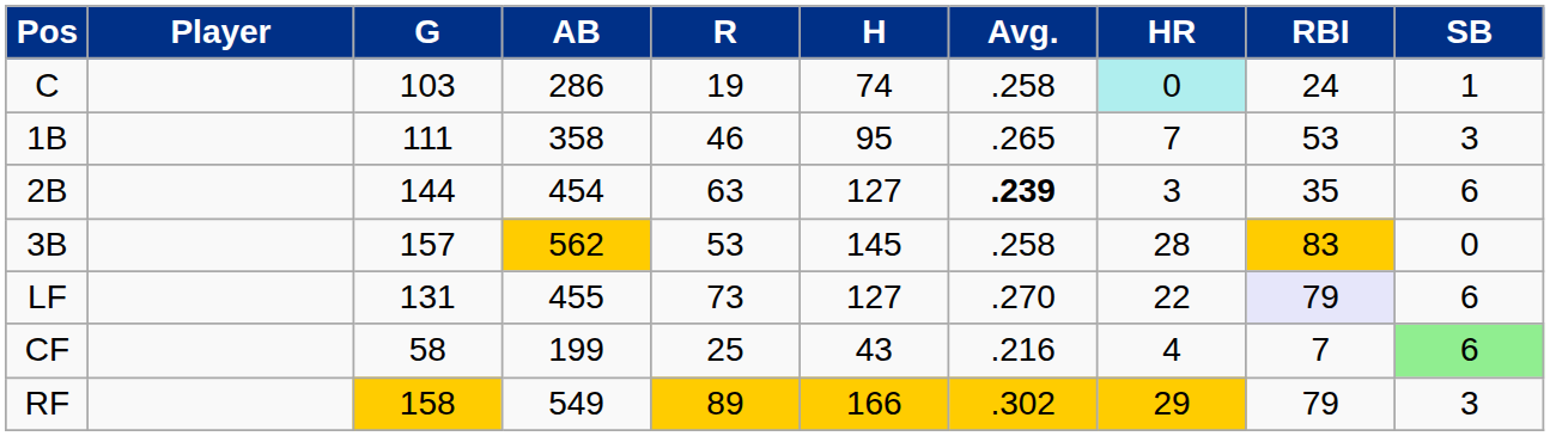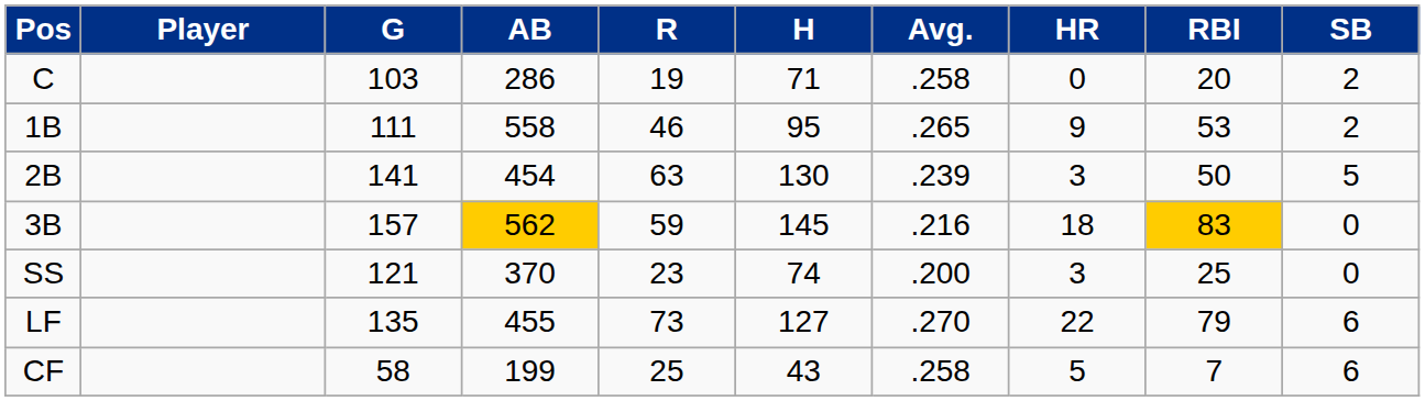 <table class="wikitable sortable">
 <tr>
 <th style="background:#003087;color:#FFFFFF;" width="5%">Pos</th>
 <th style="background:#003087;color:#FFFFFF;" width="16%">Player</th>
 <th style="background:#003087;color:#FFFFFF;" width="9%">G</th>
 <th style="background:#003087;color:#FFFFFF;" width="9%">AB</th>
 <th style="background:#003087;color:#FFFFFF;" width="9%">R</th>
 <th style="background:#003087;color:#FFFFFF;" width="9%">H</th>
 <th style="background:#003087;color:#FFFFFF;" width="9%">Avg.</th>
 <th style="background:#003087;color:#FFFFFF;" width="9%">HR</th>
 <th style="background:#003087;color:#FFFFFF;" width="9%">RBI</th>
 <th style="background:#003087;color:#FFFFFF;" width="9%">SB</th>
 </tr>
 <tr align="center">
 <td>C</td>
 <td></td>
 <td>103</td>
 <td>286</td>
 <td>19</td>
-<td>74</td>
+<td>71</td>
 <td>.258</td>
-<td style="background: paleturquoise;">0</td>
-<td>24</td>
-<td>1</td>
+<td>0</td>
+<td>20</td>
+<td>2</td>
 </tr>
 <tr align="center">
 <td>1B</td>
 <td></td>
 <td>111</td>
-<td>358</td>
+<td>558</td>
 <td>46</td>
 <td>95</td>
 <td>.265</td>
-<td>7</td>
+<td>9</td>
 <td>53</td>
-<td>3</td>
+<td>2</td>
 </tr>
 <tr align="center">
 <td>2B</td>
 <td></td>
-<td>144</td>
+<td>141</td>
 <td>454</td>
 <td>63</td>
-<td>127</td>
-<td><strong>.239</strong></td>
+<td>130</td>
+<td>.239</td>
 <td>3</td>
-<td>35</td>
-<td>6</td>
+<td>50</td>
+<td>5</td>
 </tr>
 <tr align="center">
 <td>3B</td>
 <td></td>
 <td>157</td>
 <td bgcolor="#FFCC00">562</td>
-<td>53</td>
+<td>59</td>
 <td>145</td>
-<td>.258</td>
-<td>28</td>
+<td>.216</td>
+<td>18</td>
 <td bgcolor="#FFCC00">83</td>
+<td>0</td>
+</tr>
+<tr align="center">
+<td>SS</td>
+<td></td>
+<td>121</td>
+<td>370</td>
+<td>23</td>
+<td>74</td>
+<td>.200</td>
+<td>3</td>
+<td>25</td>
 <td>0</td>
 </tr>
 <tr align="center">
 <td>LF</td>
 <td></td>
-<td>131</td>
+<td>135</td>
 <td>455</td>
 <td>73</td>
 <td>127</td>
 <td>.270</td>
 <td>22</td>
-<td style="background: lavender;">79</td>
+<td>79</td>
 <td>6</td>
 </tr>
 <tr align="center">
 <td>CF</td>
 <td></td>
 <td>58</td>
 <td>199</td>
 <td>25</td>
 <td>43</td>
-<td>.216</td>
-<td>4</td>
+<td>.258</td>
+<td>5</td>
 <td>7</td>
-<td style="background: lightgreen;">6</td>
-</tr>
-<tr align="center">
-<td>RF</td>
-<td></td>
-<td bgcolor="#FFCC00">158</td>
-<td>549</td>
-<td bgcolor="#FFCC00">89</td>
-<td bgcolor="#FFCC00">166</td>
-<td bgcolor="#FFCC00">.302</td>
-<td bgcolor="#FFCC00">29</td>
-<td>79</td>
-<td>3</td>
+<td>6</td>
 </tr>
 </table>
